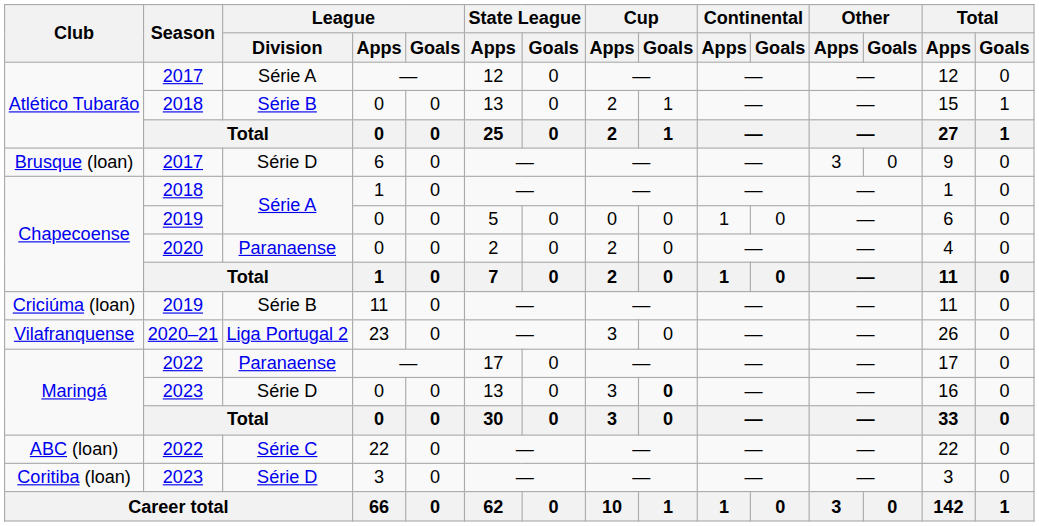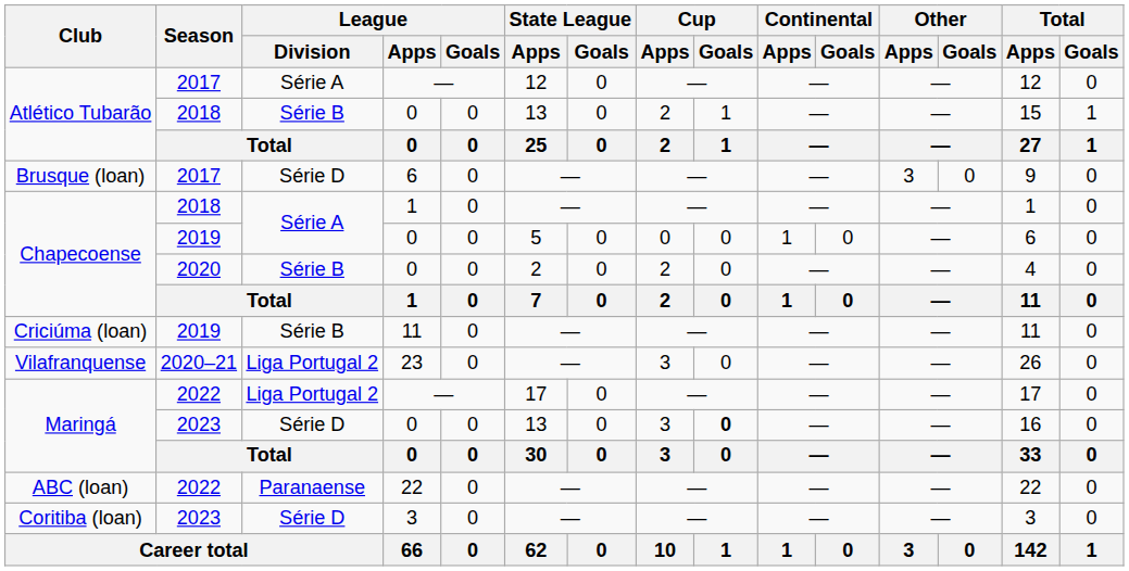 <table class="wikitable" style="text-align: center">
 <tr>
 <th rowspan="2">Club</th>
 <th rowspan="2">Season</th>
 <th colspan="3">League</th>
 <th colspan="2">State League</th>
 <th colspan="2">Cup</th>
 <th colspan="2">Continental</th>
 <th colspan="2">Other</th>
 <th colspan="2">Total</th>
 </tr>
 <tr>
 <th>Division</th>
 <th>Apps</th>
 <th>Goals</th>
 <th>Apps</th>
 <th>Goals</th>
 <th>Apps</th>
 <th>Goals</th>
 <th>Apps</th>
 <th>Goals</th>
 <th>Apps</th>
 <th>Goals</th>
 <th>Apps</th>
 <th>Goals</th>
 </tr>
 <tr>
 <td rowspan="3"><a href='#'>Atlético Tubarão</a></td>
 <td><a href='#'>2017</a></td>
 <td>Série A</td>
 <td colspan="2">—</td>
 <td>12</td>
 <td>0</td>
 <td colspan="2">—</td>
 <td colspan="2">—</td>
 <td colspan="2">—</td>
 <td>12</td>
 <td>0</td>
 </tr>
 <tr>
 <td><a href='#'>2018</a></td>
 <td><a href='#'>Série B</a></td>
 <td>0</td>
 <td>0</td>
 <td>13</td>
 <td>0</td>
 <td>2</td>
 <td>1</td>
 <td colspan="2">—</td>
 <td colspan="2">—</td>
 <td>15</td>
 <td>1</td>
 </tr>
 <tr>
 <th colspan="2">Total</th>
 <th>0</th>
 <th>0</th>
 <th>25</th>
 <th>0</th>
 <th>2</th>
 <th>1</th>
 <th colspan="2">—</th>
 <th colspan="2">—</th>
 <th>27</th>
 <th>1</th>
 </tr>
 <tr>
 <td><a href='#'>Brusque</a> (loan)</td>
 <td><a href='#'>2017</a></td>
 <td>Série D</td>
 <td>6</td>
 <td>0</td>
 <td colspan="2">—</td>
 <td colspan="2">—</td>
 <td colspan="2">—</td>
 <td>3</td>
 <td>0</td>
 <td>9</td>
 <td>0</td>
 </tr>
 <tr>
 <td rowspan="4"><a href='#'>Chapecoense</a></td>
 <td><a href='#'>2018</a></td>
 <td rowspan="2"><a href='#'>Série A</a></td>
 <td>1</td>
 <td>0</td>
 <td colspan="2">—</td>
 <td colspan="2">—</td>
 <td colspan="2">—</td>
 <td colspan="2">—</td>
 <td>1</td>
 <td>0</td>
 </tr>
 <tr>
 <td><a href='#'>2019</a></td>
 <td>0</td>
 <td>0</td>
 <td>5</td>
 <td>0</td>
 <td>0</td>
 <td>0</td>
 <td>1</td>
 <td>0</td>
 <td colspan="2">—</td>
 <td>6</td>
 <td>0</td>
 </tr>
 <tr>
 <td><a href='#'>2020</a></td>
-<td><a href='#'>Paranaense</a></td>
+<td><a href='#'>Série B</a></td>
 <td>0</td>
 <td>0</td>
 <td>2</td>
 <td>0</td>
 <td>2</td>
 <td>0</td>
 <td colspan="2">—</td>
 <td colspan="2">—</td>
 <td>4</td>
 <td>0</td>
 </tr>
 <tr>
 <th colspan="2">Total</th>
 <th>1</th>
 <th>0</th>
 <th>7</th>
 <th>0</th>
 <th>2</th>
 <th>0</th>
 <th>1</th>
 <th>0</th>
 <th colspan="2">—</th>
 <th>11</th>
 <th>0</th>
 </tr>
 <tr>
 <td><a href='#'>Criciúma</a> (loan)</td>
 <td><a href='#'>2019</a></td>
 <td>Série B</td>
 <td>11</td>
 <td>0</td>
 <td colspan="2">—</td>
 <td colspan="2">—</td>
 <td colspan="2">—</td>
 <td colspan="2">—</td>
 <td>11</td>
 <td>0</td>
 </tr>
 <tr>
 <td><a href='#'>Vilafranquense</a></td>
 <td><a href='#'>2020–21</a></td>
 <td><a href='#'>Liga Portugal 2</a></td>
 <td>23</td>
 <td>0</td>
 <td colspan="2">—</td>
 <td>3</td>
 <td>0</td>
 <td colspan="2">—</td>
 <td colspan="2">—</td>
 <td>26</td>
 <td>0</td>
 </tr>
 <tr>
 <td rowspan="3"><a href='#'>Maringá</a></td>
 <td><a href='#'>2022</a></td>
-<td><a href='#'>Paranaense</a></td>
+<td><a href='#'>Liga Portugal 2</a></td>
 <td colspan="2">—</td>
 <td>17</td>
 <td>0</td>
 <td colspan="2">—</td>
 <td colspan="2">—</td>
 <td colspan="2">—</td>
 <td>17</td>
 <td>0</td>
 </tr>
 <tr>
 <td><a href='#'>2023</a></td>
 <td>Série D</td>
 <td>0</td>
 <td>0</td>
 <td>13</td>
 <td>0</td>
 <td>3</td>
 <td><strong>0</strong></td>
 <td colspan="2">—</td>
 <td colspan="2">—</td>
 <td>16</td>
 <td>0</td>
 </tr>
 <tr>
 <th colspan="2">Total</th>
 <th>0</th>
 <th>0</th>
 <th>30</th>
 <th>0</th>
 <th>3</th>
 <th>0</th>
 <th colspan="2">—</th>
 <th colspan="2">—</th>
 <th>33</th>
 <th>0</th>
 </tr>
 <tr>
 <td><a href='#'>ABC</a> (loan)</td>
 <td><a href='#'>2022</a></td>
-<td><a href='#'>Série C</a></td>
+<td><a href='#'>Paranaense</a></td>
 <td>22</td>
 <td>0</td>
 <td colspan="2">—</td>
 <td colspan="2">—</td>
 <td colspan="2">—</td>
 <td colspan="2">—</td>
 <td>22</td>
 <td>0</td>
 </tr>
 <tr>
 <td><a href='#'>Coritiba</a> (loan)</td>
 <td><a href='#'>2023</a></td>
 <td><a href='#'>Série D</a></td>
 <td>3</td>
 <td>0</td>
 <td colspan="2">—</td>
 <td colspan="2">—</td>
 <td colspan="2">—</td>
 <td colspan="2">—</td>
 <td>3</td>
 <td>0</td>
 </tr>
 <tr>
 <th colspan="3"><strong>Career total</strong></th>
 <th>66</th>
 <th>0</th>
 <th>62</th>
 <th>0</th>
 <th>10</th>
 <th>1</th>
 <th>1</th>
 <th>0</th>
 <th>3</th>
 <th>0</th>
 <th>142</th>
 <th>1</th>
 </tr>
 </table>
